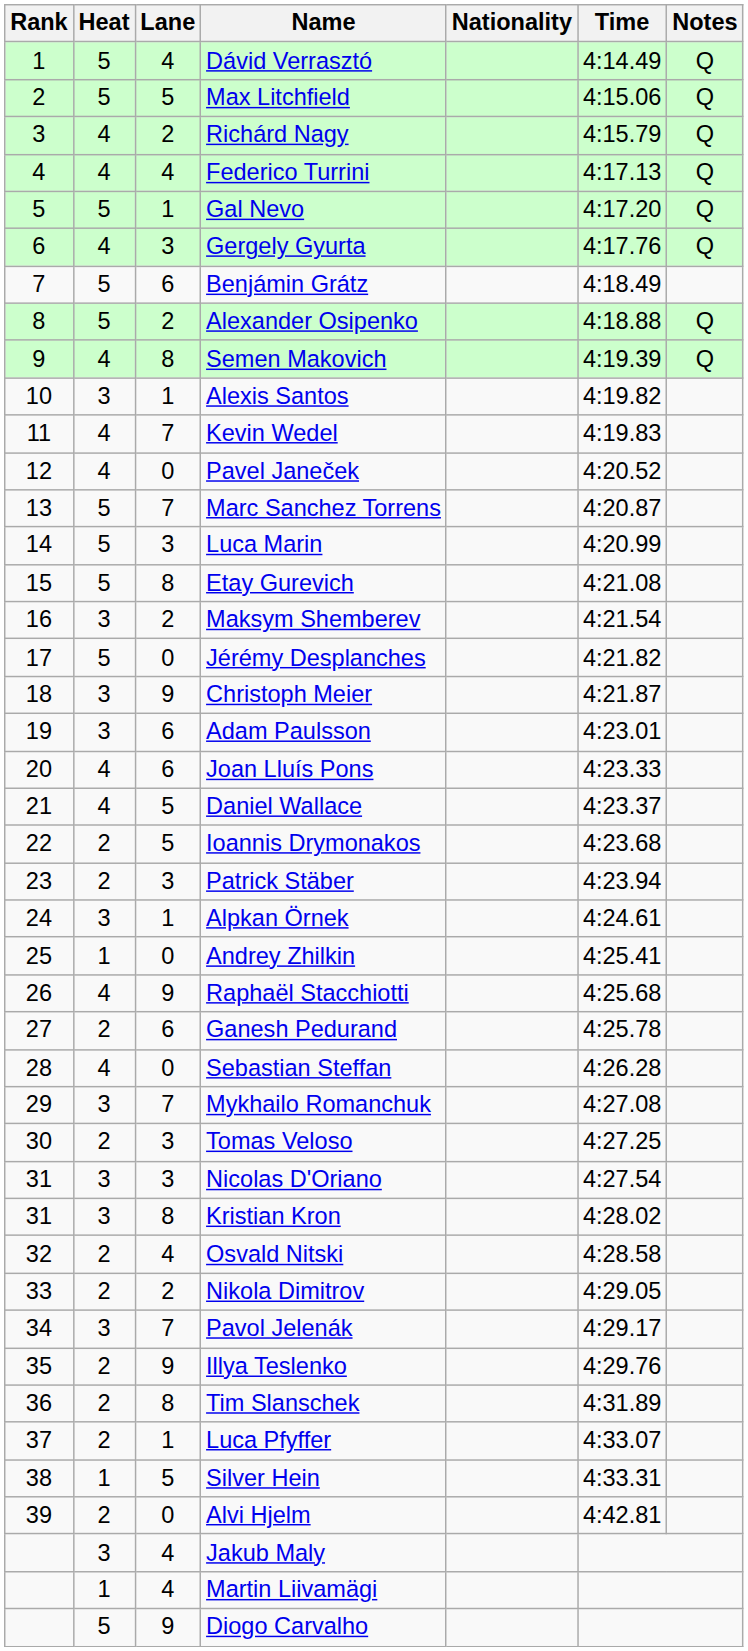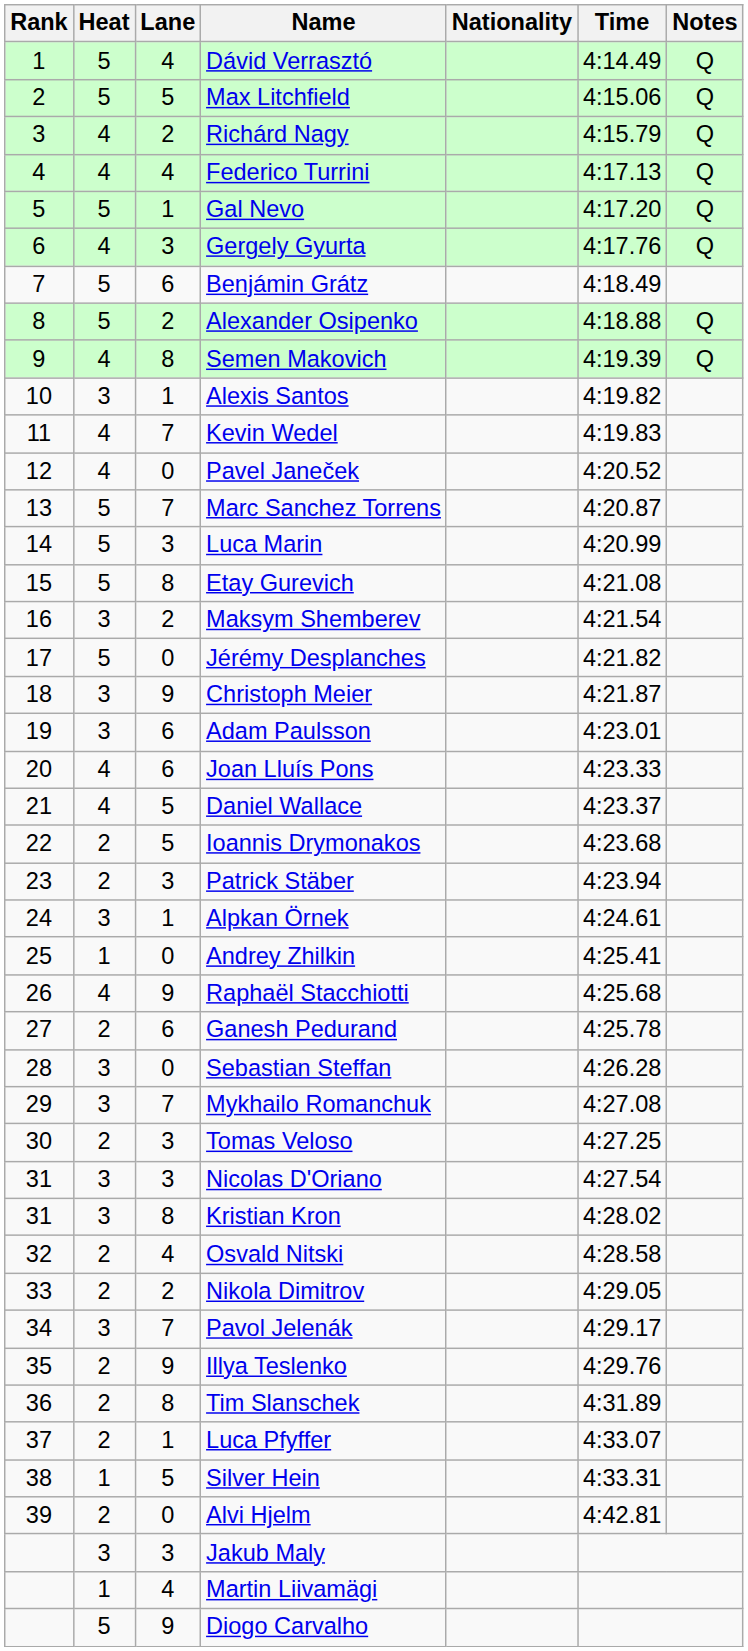 <table class="wikitable sortable" style="text-align:center">
 <tr>
 <th>Rank</th>
 <th>Heat</th>
 <th>Lane</th>
 <th>Name</th>
 <th>Nationality</th>
 <th>Time</th>
 <th>Notes</th>
 </tr>
 <tr bgcolor=ccffcc>
 <td>1</td>
 <td>5</td>
 <td>4</td>
 <td align=left><a href='#'>Dávid Verrasztó</a></td>
 <td align=left></td>
 <td>4:14.49</td>
 <td>Q</td>
 </tr>
 <tr bgcolor=ccffcc>
 <td>2</td>
 <td>5</td>
 <td>5</td>
 <td align=left><a href='#'>Max Litchfield</a></td>
 <td align=left></td>
 <td>4:15.06</td>
 <td>Q</td>
 </tr>
 <tr bgcolor=ccffcc>
 <td>3</td>
 <td>4</td>
 <td>2</td>
 <td align=left><a href='#'>Richárd Nagy</a></td>
 <td align=left></td>
 <td>4:15.79</td>
 <td>Q</td>
 </tr>
 <tr bgcolor=ccffcc>
 <td>4</td>
 <td>4</td>
 <td>4</td>
 <td align=left><a href='#'>Federico Turrini</a></td>
 <td align=left></td>
 <td>4:17.13</td>
 <td>Q</td>
 </tr>
 <tr bgcolor=ccffcc>
 <td>5</td>
 <td>5</td>
 <td>1</td>
 <td align=left><a href='#'>Gal Nevo</a></td>
 <td align=left></td>
 <td>4:17.20</td>
 <td>Q</td>
 </tr>
 <tr bgcolor=ccffcc>
 <td>6</td>
 <td>4</td>
 <td>3</td>
 <td align=left><a href='#'>Gergely Gyurta</a></td>
 <td align=left></td>
 <td>4:17.76</td>
 <td>Q</td>
 </tr>
 <tr>
 <td>7</td>
 <td>5</td>
 <td>6</td>
 <td align=left><a href='#'>Benjámin Grátz</a></td>
 <td align=left></td>
 <td>4:18.49</td>
 <td></td>
 </tr>
 <tr bgcolor=ccffcc>
 <td>8</td>
 <td>5</td>
 <td>2</td>
 <td align=left><a href='#'>Alexander Osipenko</a></td>
 <td align=left></td>
 <td>4:18.88</td>
 <td>Q</td>
 </tr>
 <tr bgcolor=ccffcc>
 <td>9</td>
 <td>4</td>
 <td>8</td>
 <td align=left><a href='#'>Semen Makovich</a></td>
 <td align=left></td>
 <td>4:19.39</td>
 <td>Q</td>
 </tr>
 <tr>
 <td>10</td>
 <td>3</td>
 <td>1</td>
 <td align=left><a href='#'>Alexis Santos</a></td>
 <td align=left></td>
 <td>4:19.82</td>
 <td></td>
 </tr>
 <tr>
 <td>11</td>
 <td>4</td>
 <td>7</td>
 <td align=left><a href='#'>Kevin Wedel</a></td>
 <td align=left></td>
 <td>4:19.83</td>
 <td></td>
 </tr>
 <tr>
 <td>12</td>
 <td>4</td>
 <td>0</td>
 <td align=left><a href='#'>Pavel Janeček</a></td>
 <td align=left></td>
 <td>4:20.52</td>
 <td></td>
 </tr>
 <tr>
 <td>13</td>
 <td>5</td>
 <td>7</td>
 <td align=left><a href='#'>Marc Sanchez Torrens</a></td>
 <td align=left></td>
 <td>4:20.87</td>
 <td></td>
 </tr>
 <tr>
 <td>14</td>
 <td>5</td>
 <td>3</td>
 <td align=left><a href='#'>Luca Marin</a></td>
 <td align=left></td>
 <td>4:20.99</td>
 <td></td>
 </tr>
 <tr>
 <td>15</td>
 <td>5</td>
 <td>8</td>
 <td align=left><a href='#'>Etay Gurevich</a></td>
 <td align=left></td>
 <td>4:21.08</td>
 <td></td>
 </tr>
 <tr>
 <td>16</td>
 <td>3</td>
 <td>2</td>
 <td align=left><a href='#'>Maksym Shemberev</a></td>
 <td align=left></td>
 <td>4:21.54</td>
 <td></td>
 </tr>
 <tr>
 <td>17</td>
 <td>5</td>
 <td>0</td>
 <td align=left><a href='#'>Jérémy Desplanches</a></td>
 <td align=left></td>
 <td>4:21.82</td>
 <td></td>
 </tr>
 <tr>
 <td>18</td>
 <td>3</td>
 <td>9</td>
 <td align=left><a href='#'>Christoph Meier</a></td>
 <td align=left></td>
 <td>4:21.87</td>
 <td></td>
 </tr>
 <tr>
 <td>19</td>
 <td>3</td>
 <td>6</td>
 <td align=left><a href='#'>Adam Paulsson</a></td>
 <td align=left></td>
 <td>4:23.01</td>
 <td></td>
 </tr>
 <tr>
 <td>20</td>
 <td>4</td>
 <td>6</td>
 <td align=left><a href='#'>Joan Lluís Pons</a></td>
 <td align=left></td>
 <td>4:23.33</td>
 <td></td>
 </tr>
 <tr>
 <td>21</td>
 <td>4</td>
 <td>5</td>
 <td align=left><a href='#'>Daniel Wallace</a></td>
 <td align=left></td>
 <td>4:23.37</td>
 <td></td>
 </tr>
 <tr>
 <td>22</td>
 <td>2</td>
 <td>5</td>
 <td align=left><a href='#'>Ioannis Drymonakos</a></td>
 <td align=left></td>
 <td>4:23.68</td>
 <td></td>
 </tr>
 <tr>
 <td>23</td>
 <td>2</td>
 <td>3</td>
 <td align=left><a href='#'>Patrick Stäber</a></td>
 <td align=left></td>
 <td>4:23.94</td>
 <td></td>
 </tr>
 <tr>
 <td>24</td>
 <td>3</td>
 <td>1</td>
 <td align=left><a href='#'>Alpkan Örnek</a></td>
 <td align=left></td>
 <td>4:24.61</td>
 <td></td>
 </tr>
 <tr>
 <td>25</td>
 <td>1</td>
 <td>0</td>
 <td align=left><a href='#'>Andrey Zhilkin</a></td>
 <td align=left></td>
 <td>4:25.41</td>
 <td></td>
 </tr>
 <tr>
 <td>26</td>
 <td>4</td>
 <td>9</td>
 <td align=left><a href='#'>Raphaël Stacchiotti</a></td>
 <td align=left></td>
 <td>4:25.68</td>
 <td></td>
 </tr>
 <tr>
 <td>27</td>
 <td>2</td>
 <td>6</td>
 <td align=left><a href='#'>Ganesh Pedurand</a></td>
 <td align=left></td>
 <td>4:25.78</td>
 <td></td>
 </tr>
 <tr>
 <td>28</td>
-<td>4</td>
+<td>3</td>
 <td>0</td>
 <td align=left><a href='#'>Sebastian Steffan</a></td>
 <td align=left></td>
 <td>4:26.28</td>
 <td></td>
 </tr>
 <tr>
 <td>29</td>
 <td>3</td>
 <td>7</td>
 <td align=left><a href='#'>Mykhailo Romanchuk</a></td>
 <td align=left></td>
 <td>4:27.08</td>
 <td></td>
 </tr>
 <tr>
 <td>30</td>
 <td>2</td>
 <td>3</td>
 <td align=left><a href='#'>Tomas Veloso</a></td>
 <td align=left></td>
 <td>4:27.25</td>
 <td></td>
 </tr>
 <tr>
 <td>31</td>
 <td>3</td>
 <td>3</td>
 <td align=left><a href='#'>Nicolas D'Oriano</a></td>
 <td align=left></td>
 <td>4:27.54</td>
 <td></td>
 </tr>
 <tr>
 <td>31</td>
 <td>3</td>
 <td>8</td>
 <td align=left><a href='#'>Kristian Kron</a></td>
 <td align=left></td>
 <td>4:28.02</td>
 <td></td>
 </tr>
 <tr>
 <td>32</td>
 <td>2</td>
 <td>4</td>
 <td align=left><a href='#'>Osvald Nitski</a></td>
 <td align=left></td>
 <td>4:28.58</td>
 <td></td>
 </tr>
 <tr>
 <td>33</td>
 <td>2</td>
 <td>2</td>
 <td align=left><a href='#'>Nikola Dimitrov</a></td>
 <td align=left></td>
 <td>4:29.05</td>
 <td></td>
 </tr>
 <tr>
 <td>34</td>
 <td>3</td>
 <td>7</td>
 <td align=left><a href='#'>Pavol Jelenák</a></td>
 <td align=left></td>
 <td>4:29.17</td>
 <td></td>
 </tr>
 <tr>
 <td>35</td>
 <td>2</td>
 <td>9</td>
 <td align=left><a href='#'>Illya Teslenko</a></td>
 <td align=left></td>
 <td>4:29.76</td>
 <td></td>
 </tr>
 <tr>
 <td>36</td>
 <td>2</td>
 <td>8</td>
 <td align=left><a href='#'>Tim Slanschek</a></td>
 <td align=left></td>
 <td>4:31.89</td>
 <td></td>
 </tr>
 <tr>
 <td>37</td>
 <td>2</td>
 <td>1</td>
 <td align=left><a href='#'>Luca Pfyffer</a></td>
 <td align=left></td>
 <td>4:33.07</td>
 <td></td>
 </tr>
 <tr>
 <td>38</td>
 <td>1</td>
 <td>5</td>
 <td align=left><a href='#'>Silver Hein</a></td>
 <td align=left></td>
 <td>4:33.31</td>
 <td></td>
 </tr>
 <tr>
 <td>39</td>
 <td>2</td>
 <td>0</td>
 <td align=left><a href='#'>Alvi Hjelm</a></td>
 <td align=left></td>
 <td>4:42.81</td>
 <td></td>
 </tr>
 <tr>
 <td></td>
 <td>3</td>
-<td>4</td>
+<td>3</td>
 <td align=left><a href='#'>Jakub Maly</a></td>
 <td align=left></td>
 <td colspan=2></td>
 </tr>
 <tr>
 <td></td>
 <td>1</td>
 <td>4</td>
 <td align=left><a href='#'>Martin Liivamägi</a></td>
 <td align=left></td>
 <td colspan=2></td>
 </tr>
 <tr>
 <td></td>
 <td>5</td>
 <td>9</td>
 <td align=left><a href='#'>Diogo Carvalho</a></td>
 <td align=left></td>
 <td colspan=2></td>
 </tr>
 </table>
